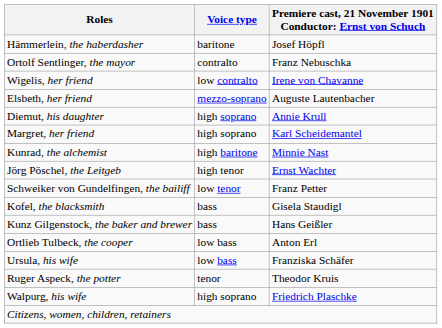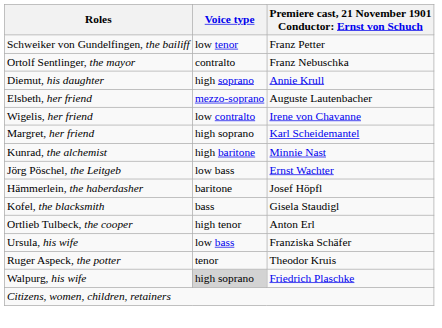 <table class="wikitable">
 <tr>
 <th>Roles</th>
 <th><a href='#'>Voice type</a></th>
 <th>Premiere cast, 21 November 1901<br>Conductor: <a href='#'>Ernst von Schuch</a></th>
 </tr>
 <tr>
-<td>Hämmerlein, <em>the haberdasher</em></td>
-<td>baritone</td>
-<td>Josef Höpfl</td>
+<td>Schweiker von Gundelfingen, <em>the bailiff</em></td>
+<td>low <a href='#'>tenor</a></td>
+<td>Franz Petter</td>
 </tr>
 <tr>
 <td>Ortolf Sentlinger, <em>the mayor</em></td>
 <td>contralto</td>
 <td>Franz Nebuschka</td>
 </tr>
 <tr>
-<td>Wigelis, <em>her friend</em></td>
-<td>low <a href='#'>contralto</a></td>
-<td><a href='#'>Irene von Chavanne</a></td>
+<td>Diemut, <em>his daughter</em></td>
+<td>high <a href='#'>soprano</a></td>
+<td><a href='#'>Annie Krull</a></td>
 </tr>
 <tr>
 <td>Elsbeth, <em>her friend</em></td>
 <td><a href='#'>mezzo-soprano</a></td>
 <td>Auguste Lautenbacher</td>
 </tr>
 <tr>
-<td>Diemut, <em>his daughter</em></td>
-<td>high <a href='#'>soprano</a></td>
-<td><a href='#'>Annie Krull</a></td>
+<td>Wigelis, <em>her friend</em></td>
+<td>low <a href='#'>contralto</a></td>
+<td><a href='#'>Irene von Chavanne</a></td>
 </tr>
 <tr>
 <td>Margret, <em>her friend</em></td>
 <td>high soprano</td>
 <td><a href='#'>Karl Scheidemantel</a></td>
 </tr>
 <tr>
 <td>Kunrad, <em>the alchemist</em></td>
 <td>high <a href='#'>baritone</a></td>
 <td><a href='#'>Minnie Nast</a></td>
 </tr>
 <tr>
 <td>Jörg Pöschel, <em>the Leitgeb</em></td>
-<td>high tenor</td>
+<td>low bass</td>
 <td><a href='#'>Ernst Wachter</a></td>
 </tr>
 <tr>
-<td>Schweiker von Gundelfingen, <em>the bailiff</em></td>
-<td>low <a href='#'>tenor</a></td>
-<td>Franz Petter</td>
+<td>Hämmerlein, <em>the haberdasher</em></td>
+<td>baritone</td>
+<td>Josef Höpfl</td>
 </tr>
 <tr>
 <td>Kofel, <em>the blacksmith</em></td>
 <td>bass</td>
 <td>Gisela Staudigl</td>
 </tr>
 <tr>
-<td>Kunz Gilgenstock, <em>the baker and brewer</em></td>
-<td>bass</td>
-<td>Hans Geißler</td>
-</tr>
-<tr>
 <td>Ortlieb Tulbeck, <em>the cooper</em></td>
-<td>low bass</td>
+<td>high tenor</td>
 <td>Anton Erl</td>
 </tr>
 <tr>
 <td>Ursula, <em>his wife</em></td>
 <td>low <a href='#'>bass</a></td>
 <td>Franziska Schäfer</td>
 </tr>
 <tr>
 <td>Ruger Aspeck, <em>the potter</em></td>
 <td>tenor</td>
 <td>Theodor Kruis</td>
 </tr>
 <tr>
 <td>Walpurg, <em>his wife</em></td>
-<td>high soprano</td>
+<td style="background: lightgrey;">high soprano</td>
 <td><a href='#'>Friedrich Plaschke</a></td>
 </tr>
 <tr>
 <td colspan="3"><em>Citizens, women, children, retainers</em></td>
 </tr>
 </table>
